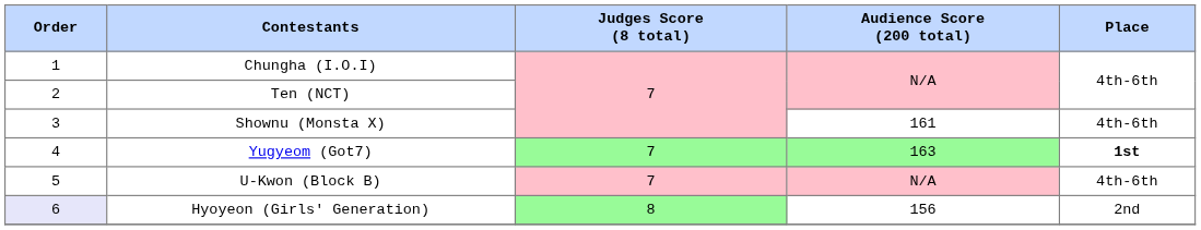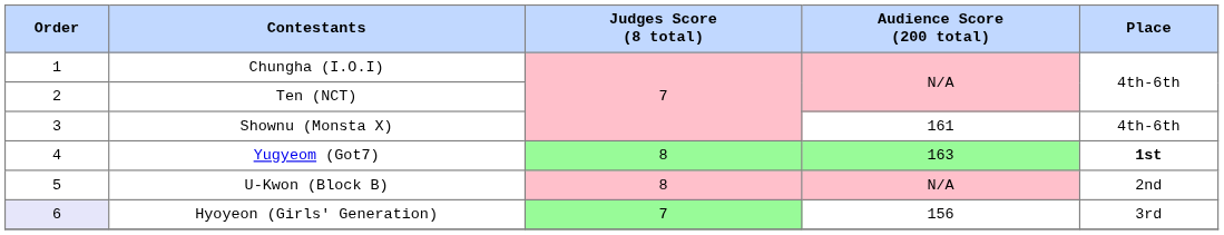 <table border="1" cellpadding="4" cellspacing="0" style="text-align:center; font-size:90%; border-collapse:collapse;" width=75%>
 <tr style="background:#C1D8FF;">
 <th width=3%>Order</th>
 <th width=15%>Contestants</th>
 <th width=10%>Judges Score<br>(8 total)</th>
 <th width=10%>Audience Score<br>(200 total)</th>
 <th width=5%; align=center>Place</th>
 </tr>
 <tr>
 <td>1</td>
 <td>Chungha (I.O.I)</td>
 <td rowspan=3 ; style="background:pink">7</td>
 <td rowspan=2 ; style="background:pink">N/A</td>
 <td rowspan=2>4th-6th</td>
 </tr>
 <tr>
 <td>2</td>
 <td>Ten (NCT)</td>
 </tr>
 <tr>
 <td>3</td>
 <td>Shownu (Monsta X)</td>
 <td>161</td>
 <td>4th-6th</td>
 </tr>
 <tr>
 <td>4</td>
 <td><a href='#'>Yugyeom</a> (Got7)</td>
-<td style="background:palegreen">7</td>
+<td style="background:palegreen">8</td>
 <td style="background:palegreen">163</td>
 <td><strong>1st</strong></td>
 </tr>
 <tr>
 <td>5</td>
 <td>U-Kwon (Block B)</td>
-<td style="background:pink">7</td>
+<td style="background:pink">8</td>
 <td style="background:pink">N/A</td>
-<td>4th-6th</td>
+<td>2nd</td>
 </tr>
 <tr>
 <td style="background: lavender;">6</td>
 <td>Hyoyeon (Girls' Generation)</td>
-<td style="background:palegreen">8</td>
+<td style="background:palegreen">7</td>
 <td>156</td>
-<td>2nd</td>
+<td>3rd</td>
 </tr>
 <tr>
 </tr>
 </table>
